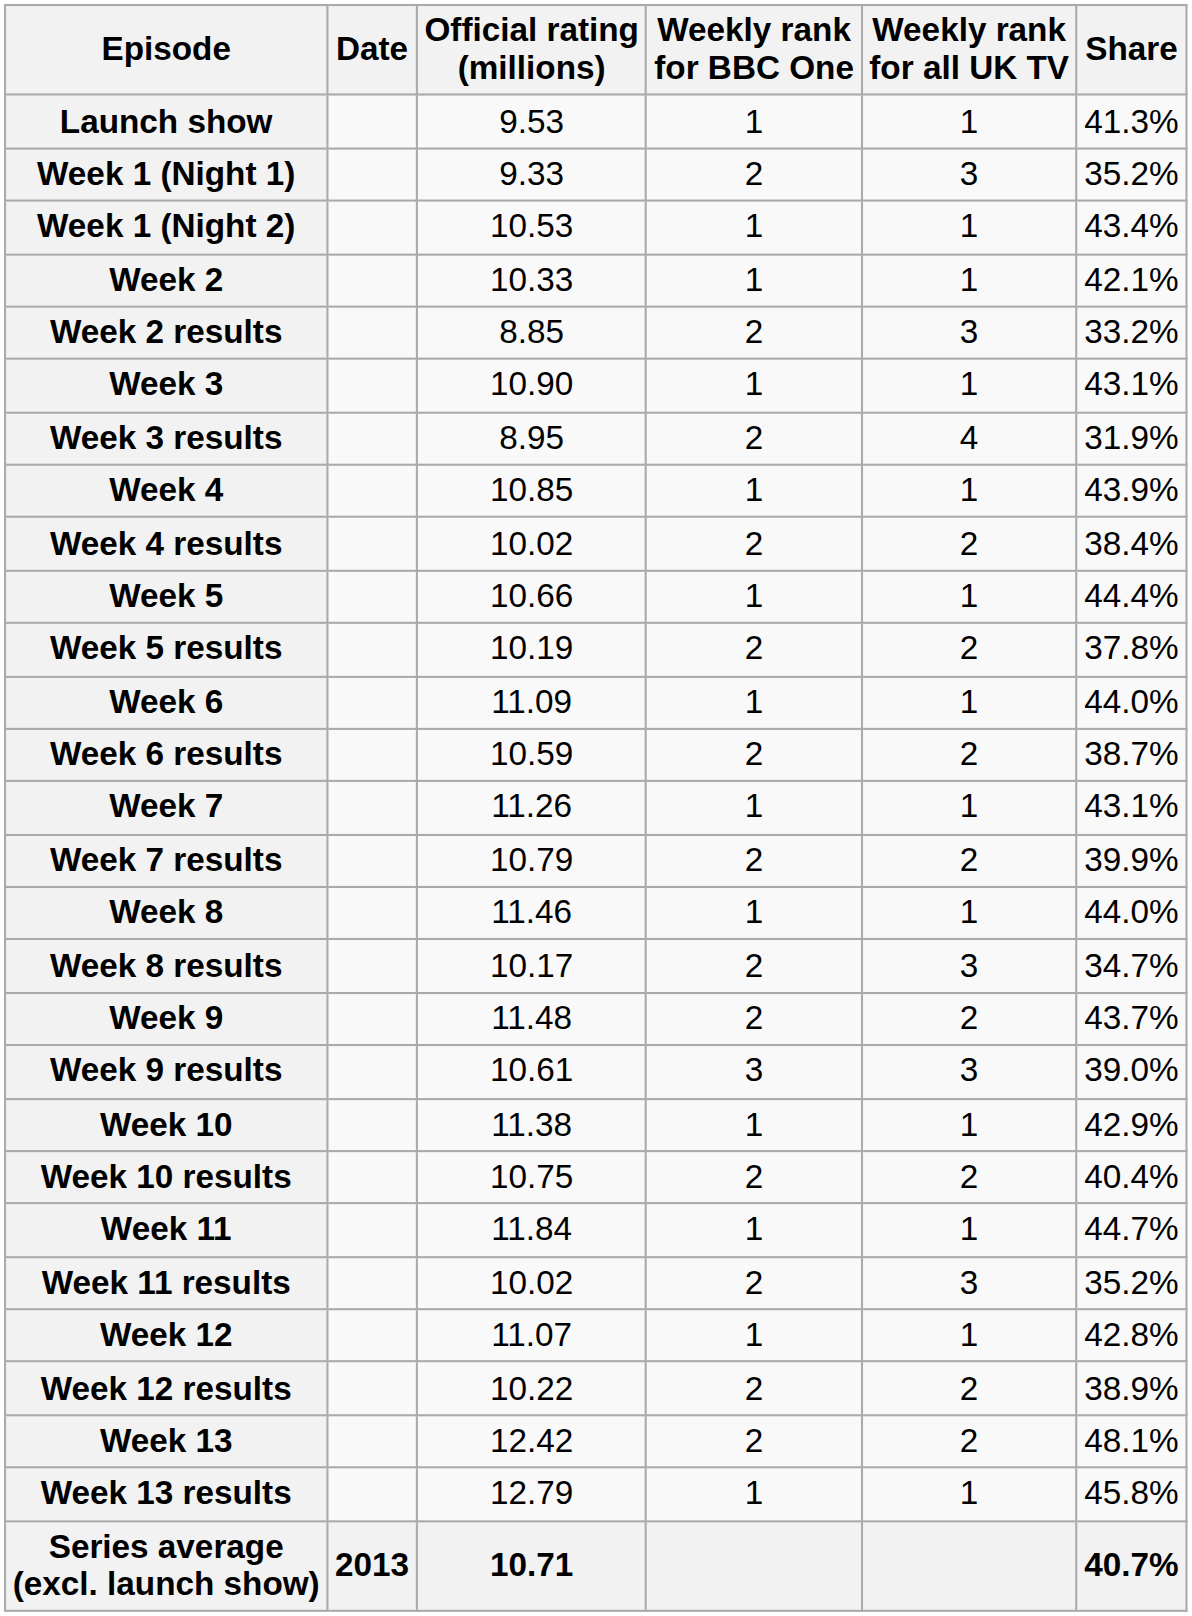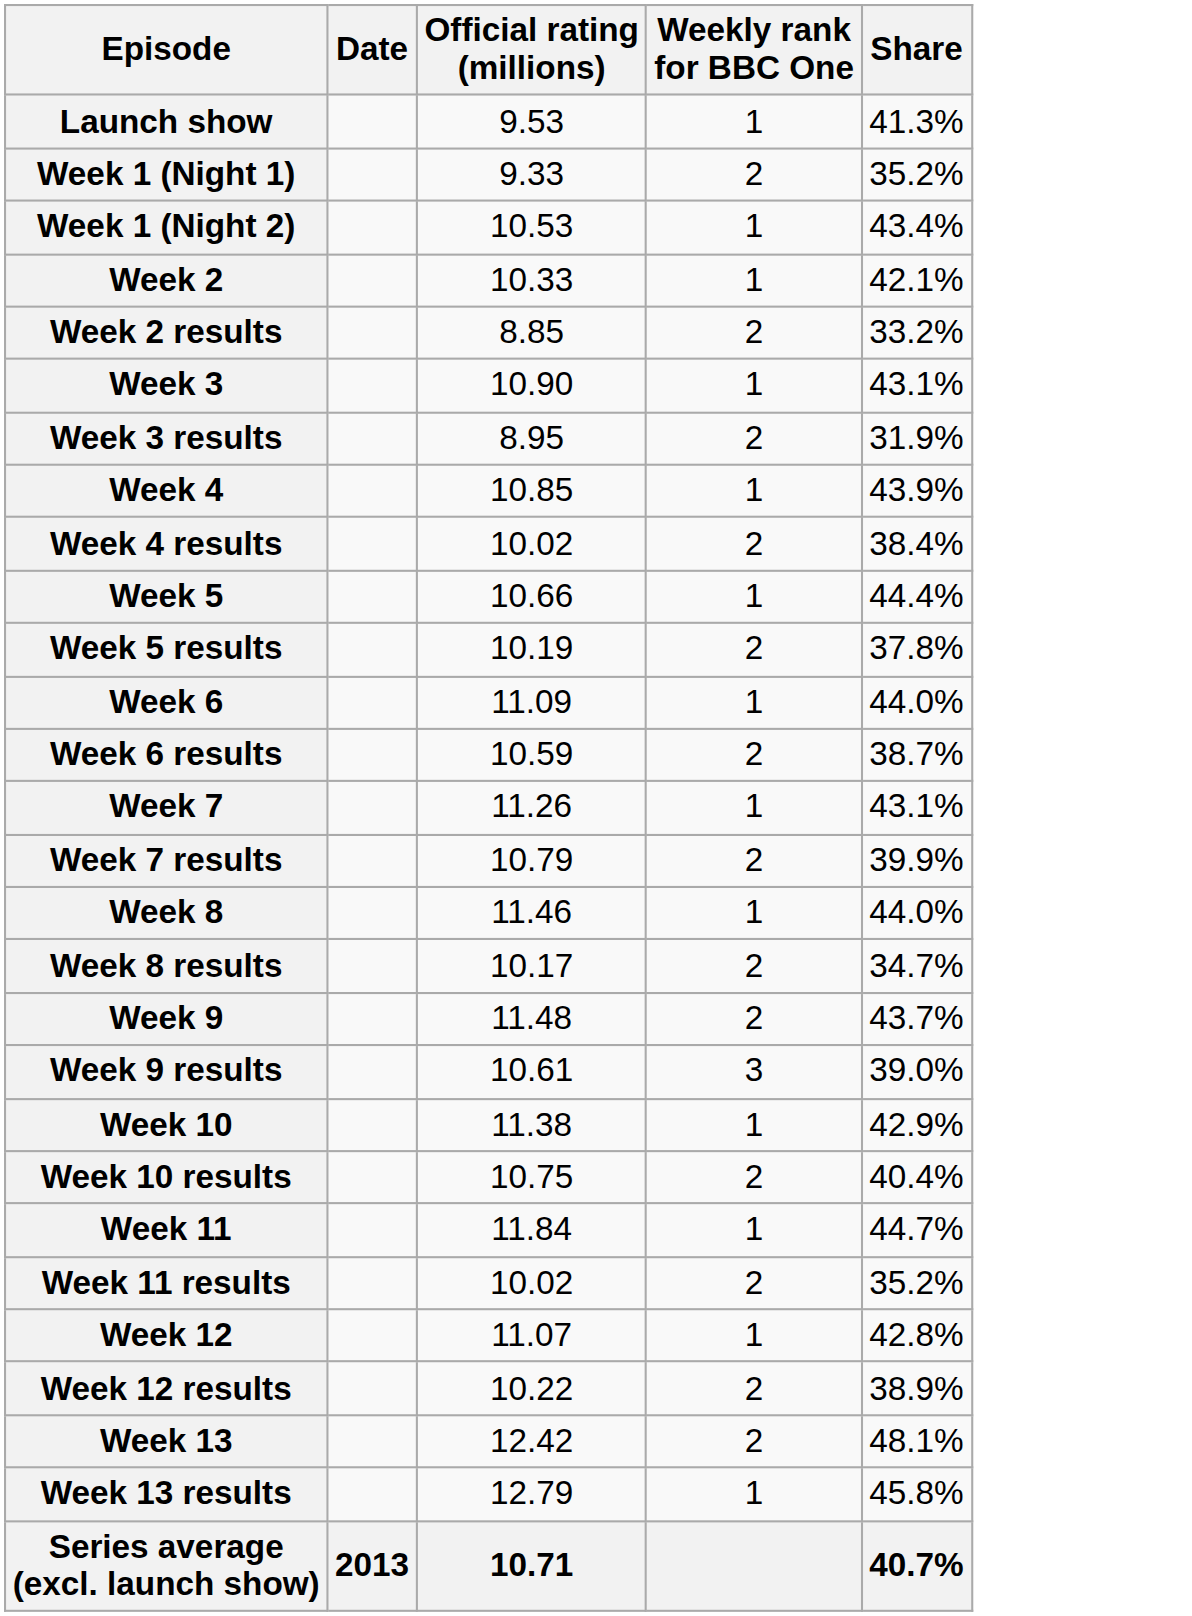 <table class="wikitable sortable" style="text-align:center">
 <tr>
 <th scope="col">Episode</th>
 <th scope="col">Date</th>
 <th scope="col">Official rating<br>(millions)</th>
 <th scope="col">Weekly rank<br>for BBC One</th>
-<th scope="col">Weekly rank<br>for all UK TV</th>
 <th scope="col">Share</th>
 </tr>
 <tr>
 <th scope="row">Launch show</th>
 <td></td>
 <td>9.53</td>
-<td>1</td>
 <td>1</td>
 <td>41.3%</td>
 </tr>
 <tr>
 <th scope=row>Week 1 (Night 1)</th>
 <td></td>
 <td>9.33</td>
 <td>2</td>
-<td>3</td>
 <td>35.2%</td>
 </tr>
 <tr>
 <th scope=row>Week 1 (Night 2)</th>
 <td></td>
 <td>10.53</td>
-<td>1</td>
 <td>1</td>
 <td>43.4%</td>
 </tr>
 <tr>
 <th scope=row>Week 2</th>
 <td></td>
 <td>10.33</td>
 <td>1</td>
-<td>1</td>
 <td>42.1%</td>
 </tr>
 <tr>
 <th scope=row>Week 2 results</th>
 <td></td>
 <td>8.85</td>
 <td>2</td>
-<td>3</td>
 <td>33.2%</td>
 </tr>
 <tr>
 <th scope=row>Week 3</th>
 <td></td>
 <td>10.90</td>
-<td>1</td>
 <td>1</td>
 <td>43.1%</td>
 </tr>
 <tr>
 <th scope=row>Week 3 results</th>
 <td></td>
 <td>8.95</td>
 <td>2</td>
-<td>4</td>
 <td>31.9%</td>
 </tr>
 <tr>
 <th scope=row>Week 4</th>
 <td></td>
 <td>10.85</td>
-<td>1</td>
 <td>1</td>
 <td>43.9%</td>
 </tr>
 <tr>
 <th scope=row>Week 4 results</th>
 <td></td>
 <td>10.02</td>
 <td>2</td>
-<td>2</td>
 <td>38.4%</td>
 </tr>
 <tr>
 <th scope=row>Week 5</th>
 <td></td>
 <td>10.66</td>
-<td>1</td>
 <td>1</td>
 <td>44.4%</td>
 </tr>
 <tr>
 <th scope=row>Week 5 results</th>
 <td></td>
 <td>10.19</td>
 <td>2</td>
-<td>2</td>
 <td>37.8%</td>
 </tr>
 <tr>
 <th scope=row>Week 6</th>
 <td></td>
 <td>11.09</td>
-<td>1</td>
 <td>1</td>
 <td>44.0%</td>
 </tr>
 <tr>
 <th scope=row>Week 6 results</th>
 <td></td>
 <td>10.59</td>
 <td>2</td>
-<td>2</td>
 <td>38.7%</td>
 </tr>
 <tr>
 <th scope=row>Week 7</th>
 <td></td>
 <td>11.26</td>
-<td>1</td>
 <td>1</td>
 <td>43.1%</td>
 </tr>
 <tr>
 <th scope=row>Week 7 results</th>
 <td></td>
 <td>10.79</td>
 <td>2</td>
-<td>2</td>
 <td>39.9%</td>
 </tr>
 <tr>
 <th scope=row>Week 8</th>
 <td></td>
 <td>11.46</td>
-<td>1</td>
 <td>1</td>
 <td>44.0%</td>
 </tr>
 <tr>
 <th scope=row>Week 8 results</th>
 <td></td>
 <td>10.17</td>
 <td>2</td>
-<td>3</td>
 <td>34.7%</td>
 </tr>
 <tr>
 <th scope=row>Week 9</th>
 <td></td>
 <td>11.48</td>
-<td>2</td>
 <td>2</td>
 <td>43.7%</td>
 </tr>
 <tr>
 <th scope=row>Week 9 results</th>
 <td></td>
 <td>10.61</td>
 <td>3</td>
-<td>3</td>
 <td>39.0%</td>
 </tr>
 <tr>
 <th scope=row>Week 10</th>
 <td></td>
 <td>11.38</td>
-<td>1</td>
 <td>1</td>
 <td>42.9%</td>
 </tr>
 <tr>
 <th scope=row>Week 10 results</th>
 <td></td>
 <td>10.75</td>
 <td>2</td>
-<td>2</td>
 <td>40.4%</td>
 </tr>
 <tr>
 <th scope=row>Week 11</th>
 <td></td>
 <td>11.84</td>
-<td>1</td>
 <td>1</td>
 <td>44.7%</td>
 </tr>
 <tr>
 <th scope=row>Week 11 results</th>
 <td></td>
 <td>10.02</td>
 <td>2</td>
-<td>3</td>
 <td>35.2%</td>
 </tr>
 <tr>
 <th scope=row>Week 12</th>
 <td></td>
 <td>11.07</td>
-<td>1</td>
 <td>1</td>
 <td>42.8%</td>
 </tr>
 <tr>
 <th scope=row>Week 12 results</th>
 <td></td>
 <td>10.22</td>
 <td>2</td>
-<td>2</td>
 <td>38.9%</td>
 </tr>
 <tr>
 <th scope=row>Week 13</th>
 <td></td>
 <td>12.42</td>
-<td>2</td>
 <td>2</td>
 <td>48.1%</td>
 </tr>
 <tr>
 <th scope=row>Week 13 results</th>
 <td></td>
 <td>12.79</td>
 <td>1</td>
-<td>1</td>
 <td>45.8%</td>
 </tr>
 <tr>
 <th>Series average<br>(excl. launch show)</th>
 <th>2013</th>
 <th>10.71</th>
 <th></th>
-<th></th>
 <th>40.7%</th>
 </tr>
 </table>
